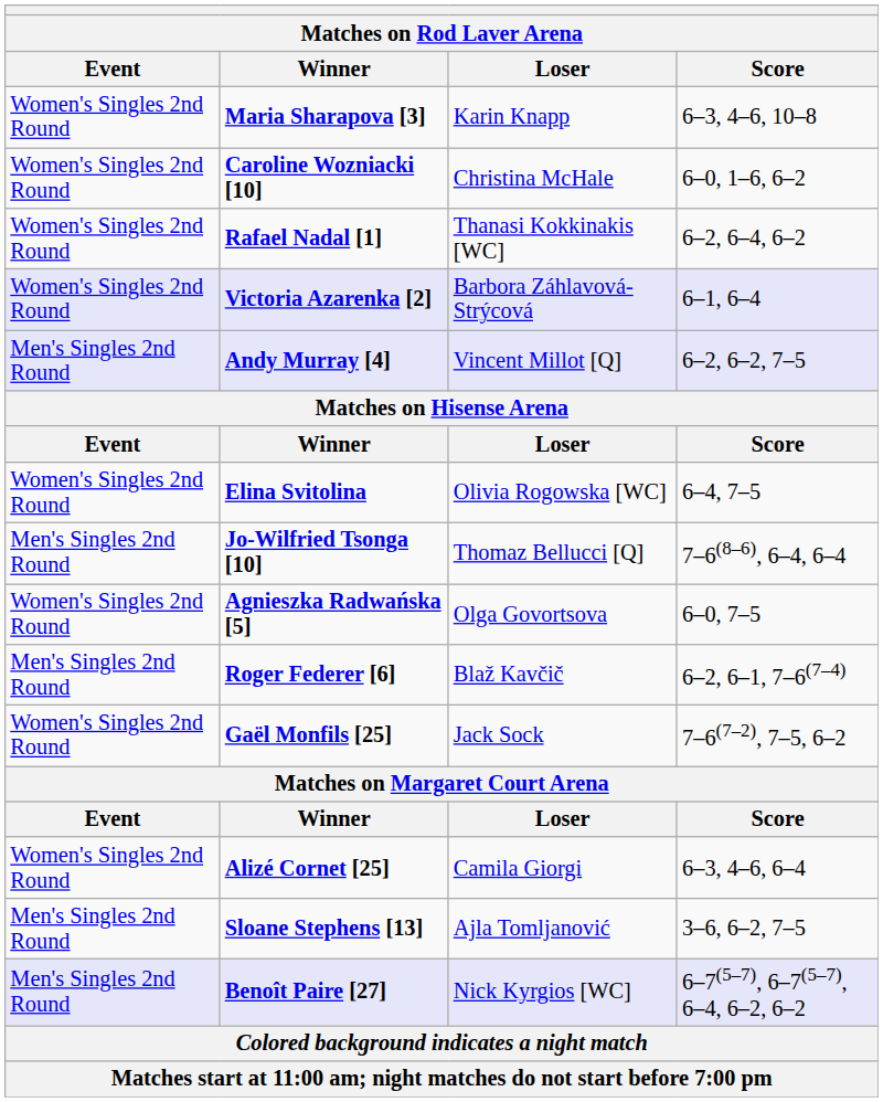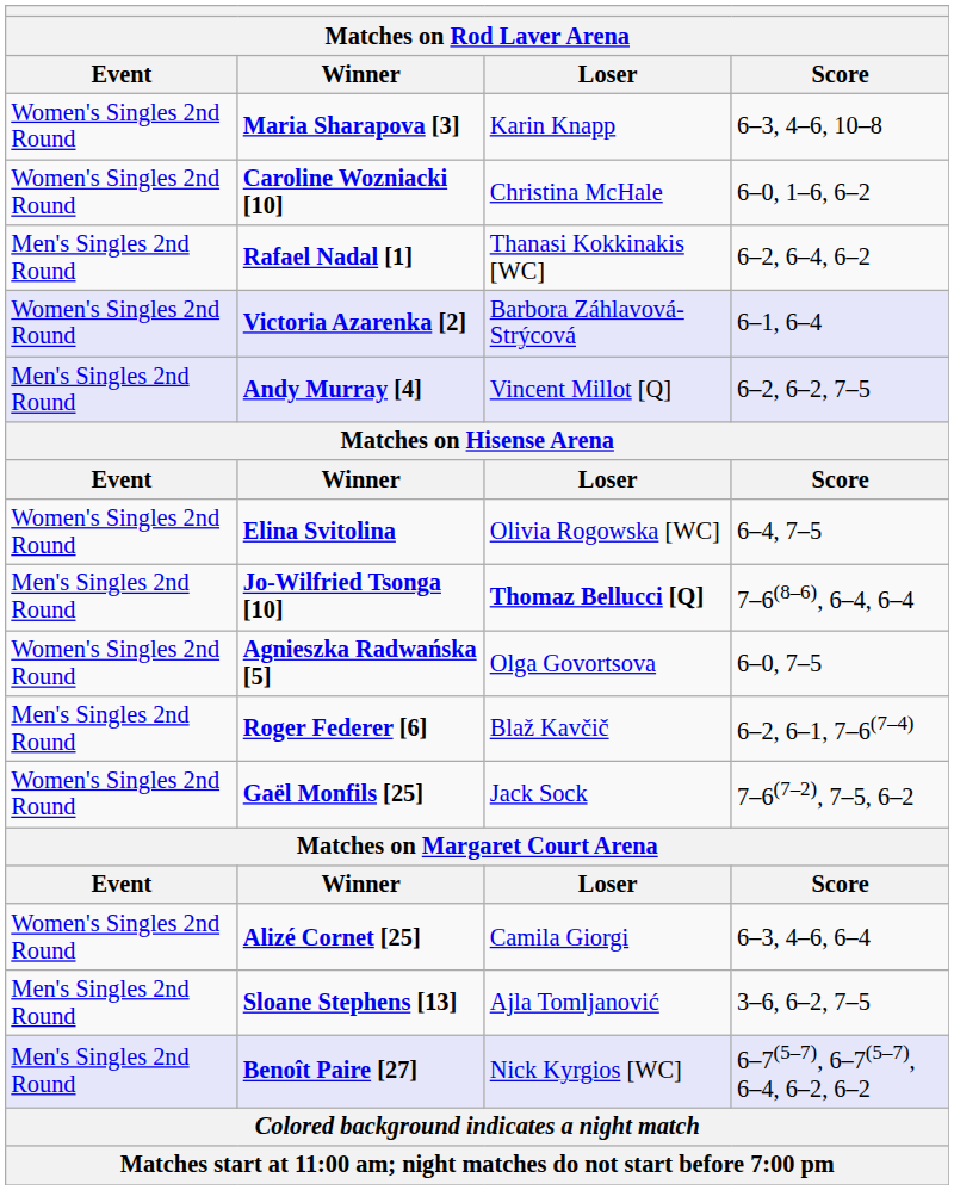 <table class="wikitable collapsible uncollapsed" style="margin:1em auto;">
 <tr>
 <th colspan=4></th>
 </tr>
 <tr>
 <th colspan=4><strong>Matches on <a href='#'>Rod Laver Arena</a></strong></th>
 </tr>
 <tr>
 <th style="width:220px;">Event</th>
 <th style="width:220px;">Winner</th>
 <th style="width:220px;">Loser</th>
 <th style="width:220px;">Score</th>
 </tr>
 <tr>
 <td><a href='#'>Women's Singles 2nd Round</a></td>
 <td><strong> <a href='#'>Maria Sharapova</a> [3]</strong></td>
 <td> <a href='#'>Karin Knapp</a></td>
 <td>6–3, 4–6, 10–8</td>
 </tr>
 <tr>
 <td><a href='#'>Women's Singles 2nd Round</a></td>
 <td><strong> <a href='#'>Caroline Wozniacki</a> [10]</strong></td>
 <td> <a href='#'>Christina McHale</a></td>
 <td>6–0, 1–6, 6–2</td>
 </tr>
 <tr>
-<td><a href='#'>Women's Singles 2nd Round</a></td>
+<td><a href='#'>Men's Singles 2nd Round</a></td>
 <td> <strong><a href='#'>Rafael Nadal</a> [1]</strong></td>
 <td> <a href='#'>Thanasi Kokkinakis</a> [WC]</td>
 <td>6–2, 6–4, 6–2</td>
 </tr>
 <tr bgcolor=lavender>
 <td><a href='#'>Women's Singles 2nd Round</a></td>
 <td> <strong><a href='#'>Victoria Azarenka</a> [2]</strong></td>
 <td> <a href='#'>Barbora Záhlavová-Strýcová</a></td>
 <td>6–1, 6–4</td>
 </tr>
 <tr bgcolor=lavender>
 <td><a href='#'>Men's Singles 2nd Round</a></td>
 <td> <strong><a href='#'>Andy Murray</a> [4]</strong></td>
 <td> <a href='#'>Vincent Millot</a> [Q]</td>
 <td>6–2, 6–2, 7–5</td>
 </tr>
 <tr>
 <th colspan=4><strong>Matches on <a href='#'>Hisense Arena</a></strong></th>
 </tr>
 <tr>
 <th style="width:220px;">Event</th>
 <th style="width:220px;">Winner</th>
 <th style="width:220px;">Loser</th>
 <th style="width:220px;">Score</th>
 </tr>
 <tr>
 <td><a href='#'>Women's Singles 2nd Round</a></td>
 <td><strong> <a href='#'>Elina Svitolina</a></strong></td>
 <td> <a href='#'>Olivia Rogowska</a> [WC]</td>
 <td>6–4, 7–5</td>
 </tr>
 <tr>
 <td><a href='#'>Men's Singles 2nd Round</a></td>
 <td><strong> <a href='#'>Jo-Wilfried Tsonga</a> [10]</strong></td>
-<td> <a href='#'>Thomaz Bellucci</a> [Q]</td>
+<td><strong> <a href='#'>Thomaz Bellucci</a> [Q]</strong></td>
 <td>7–6<sup>(8–6)</sup>, 6–4, 6–4</td>
 </tr>
 <tr>
 <td><a href='#'>Women's Singles 2nd Round</a></td>
 <td> <strong><a href='#'>Agnieszka Radwańska</a> [5]</strong></td>
 <td> <a href='#'>Olga Govortsova</a></td>
 <td>6–0, 7–5</td>
 </tr>
 <tr>
 <td><a href='#'>Men's Singles 2nd Round</a></td>
 <td><strong> <a href='#'>Roger Federer</a> [6]</strong></td>
 <td> <a href='#'>Blaž Kavčič</a></td>
 <td>6–2, 6–1, 7–6<sup>(7–4)</sup></td>
 </tr>
 <tr>
 <td><a href='#'>Women's Singles 2nd Round</a></td>
 <td> <strong><a href='#'>Gaël Monfils</a> [25]</strong></td>
 <td> <a href='#'>Jack Sock</a></td>
 <td>7–6<sup>(7–2)</sup>, 7–5, 6–2</td>
 </tr>
 <tr>
 <th colspan=4><strong>Matches on <a href='#'>Margaret Court Arena</a></strong></th>
 </tr>
 <tr>
 <th style="width:220px;">Event</th>
 <th style="width:220px;">Winner</th>
 <th style="width:220px;">Loser</th>
 <th style="width:220px;">Score</th>
 </tr>
 <tr>
 <td><a href='#'>Women's Singles 2nd Round</a></td>
 <td> <strong><a href='#'>Alizé Cornet</a> [25]</strong></td>
 <td> <a href='#'>Camila Giorgi</a></td>
 <td>6–3, 4–6, 6–4</td>
 </tr>
 <tr>
 <td><a href='#'>Men's Singles 2nd Round</a></td>
 <td> <strong><a href='#'>Sloane Stephens</a> [13]</strong></td>
 <td> <a href='#'>Ajla Tomljanović</a></td>
 <td>3–6, 6–2, 7–5</td>
 </tr>
 <tr bgcolor=lavender>
 <td><a href='#'>Men's Singles 2nd Round</a></td>
 <td> <strong><a href='#'>Benoît Paire</a> [27]</strong></td>
 <td> <a href='#'>Nick Kyrgios</a> [WC]</td>
 <td>6–7<sup>(5–7)</sup>, 6–7<sup>(5–7)</sup>, 6–4, 6–2, 6–2</td>
 </tr>
 <tr>
 <th colspan=4><em>Colored background indicates a night match</em></th>
 </tr>
 <tr>
 <th colspan=4>Matches start at 11:00 am; night matches do not start before 7:00 pm</th>
 </tr>
 </table>
